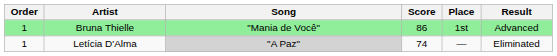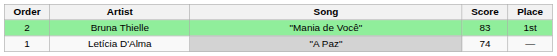 <table class="wikitable" style="text-align:center; width:70%;">
 <tr>
 <th scope="col" width="05%">Order</th>
 <th scope="col" width="17%">Artist</th>
 <th scope="col" width="33%">Song</th>
 <th scope="col" width="05%">Score</th>
 <th scope="col" width="05%">Place</th>
-<th scope="col" width="10%">Result</th>
 </tr>
 <tr bgcolor=90EE9B>
-<td>1</td>
+<td>2</td>
 <td>Bruna Thielle</td>
 <td>"Mania de Você"</td>
-<td>86</td>
+<td>83</td>
 <td>1st</td>
-<td>Advanced</td>
 </tr>
 <tr>
 <td>1</td>
 <td>Letícia D'Alma</td>
 <td style="background: lightgrey;">"A Paz"</td>
 <td>74</td>
 <td>—</td>
-<td>Eliminated</td>
 </tr>
 </table>
